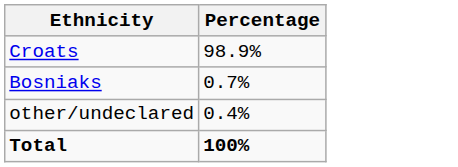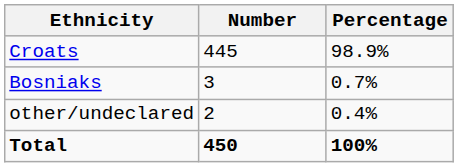 <table class="wikitable">
 <tr>
 <th width="100px">Ethnicity</th>
+<th width="80px">Number</th>
 <th width="80px">Percentage</th>
 </tr>
 <tr>
 <td><a href='#'>Croats</a></td>
+<td>445</td>
 <td>98.9%</td>
 </tr>
 <tr>
 <td><a href='#'>Bosniaks</a></td>
+<td>3</td>
 <td>0.7%</td>
 </tr>
 <tr>
 <td>other/undeclared</td>
+<td>2</td>
 <td>0.4%</td>
 </tr>
 <tr>
 <td><strong>Total</strong></td>
+<td><strong>450</strong></td>
 <td><strong>100%</strong></td>
 </tr>
 </table>
